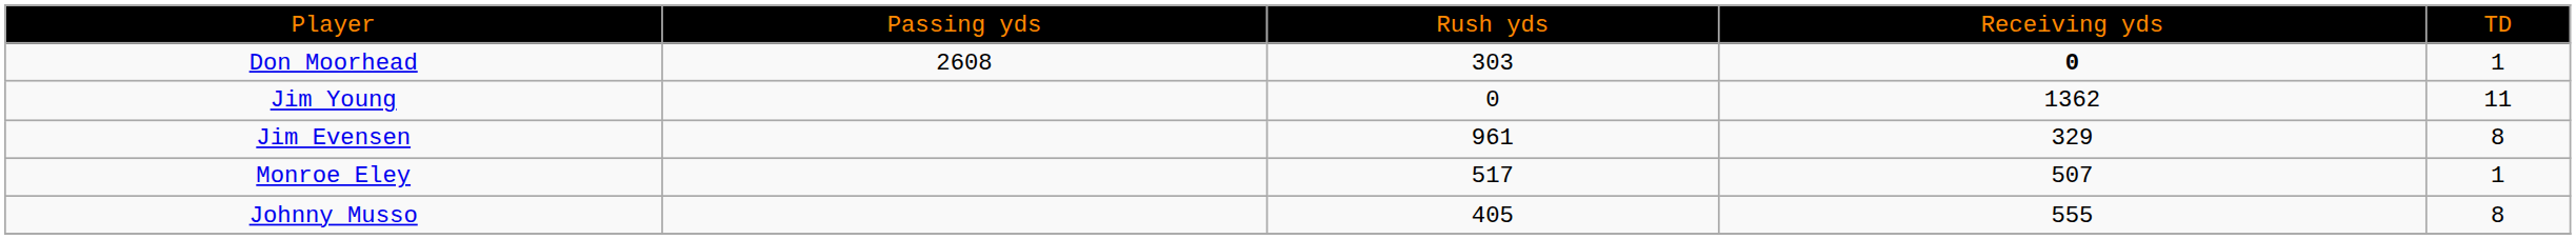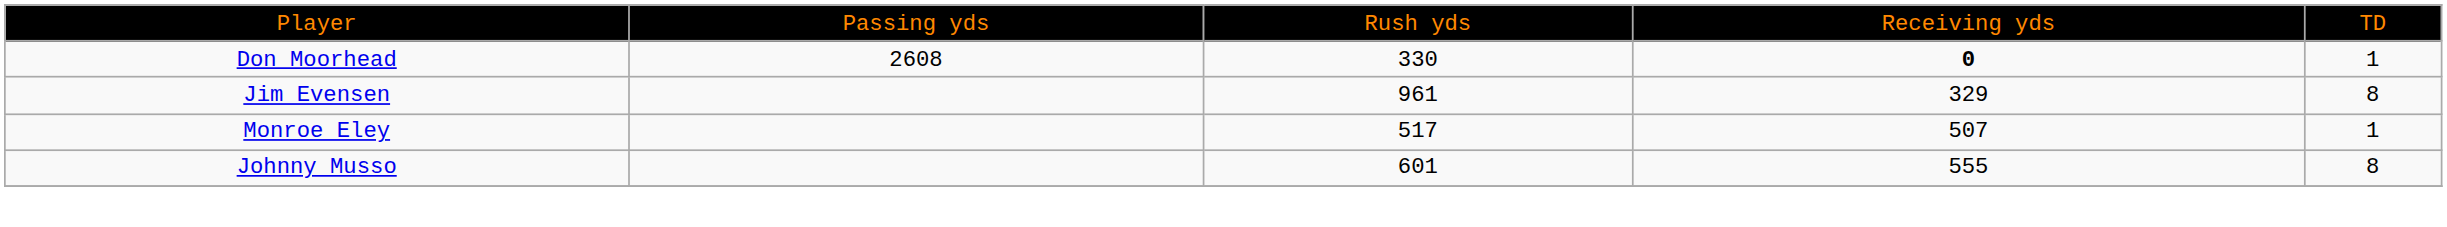 <table class="wikitable" width="90%">
 <tr align="center"  ! style="background:black;color:#FF8800;">
 <td>Player</td>
 <td>Passing yds</td>
 <td>Rush yds</td>
 <td>Receiving yds</td>
 <td>TD</td>
 </tr>
 <tr align="center" bgcolor="">
 <td><a href='#'>Don Moorhead</a></td>
 <td>2608</td>
-<td>303</td>
+<td>330</td>
 <td><strong>0</strong></td>
 <td>1</td>
-</tr>
-<tr align="center" bgcolor="">
-<td><a href='#'>Jim Young</a></td>
-<td></td>
-<td>0</td>
-<td>1362</td>
-<td>11</td>
 </tr>
 <tr align="center" bgcolor="">
 <td><a href='#'>Jim Evensen</a></td>
 <td></td>
 <td>961</td>
 <td>329</td>
 <td>8</td>
 </tr>
 <tr align="center" bgcolor="">
 <td><a href='#'>Monroe Eley</a></td>
 <td></td>
 <td>517</td>
 <td>507</td>
 <td>1</td>
 </tr>
 <tr align="center" bgcolor="">
 <td><a href='#'>Johnny Musso</a></td>
 <td></td>
-<td>405</td>
+<td>601</td>
 <td>555</td>
 <td>8</td>
 </tr>
 <tr align="center" bgcolor="">
 </tr>
 </table>
